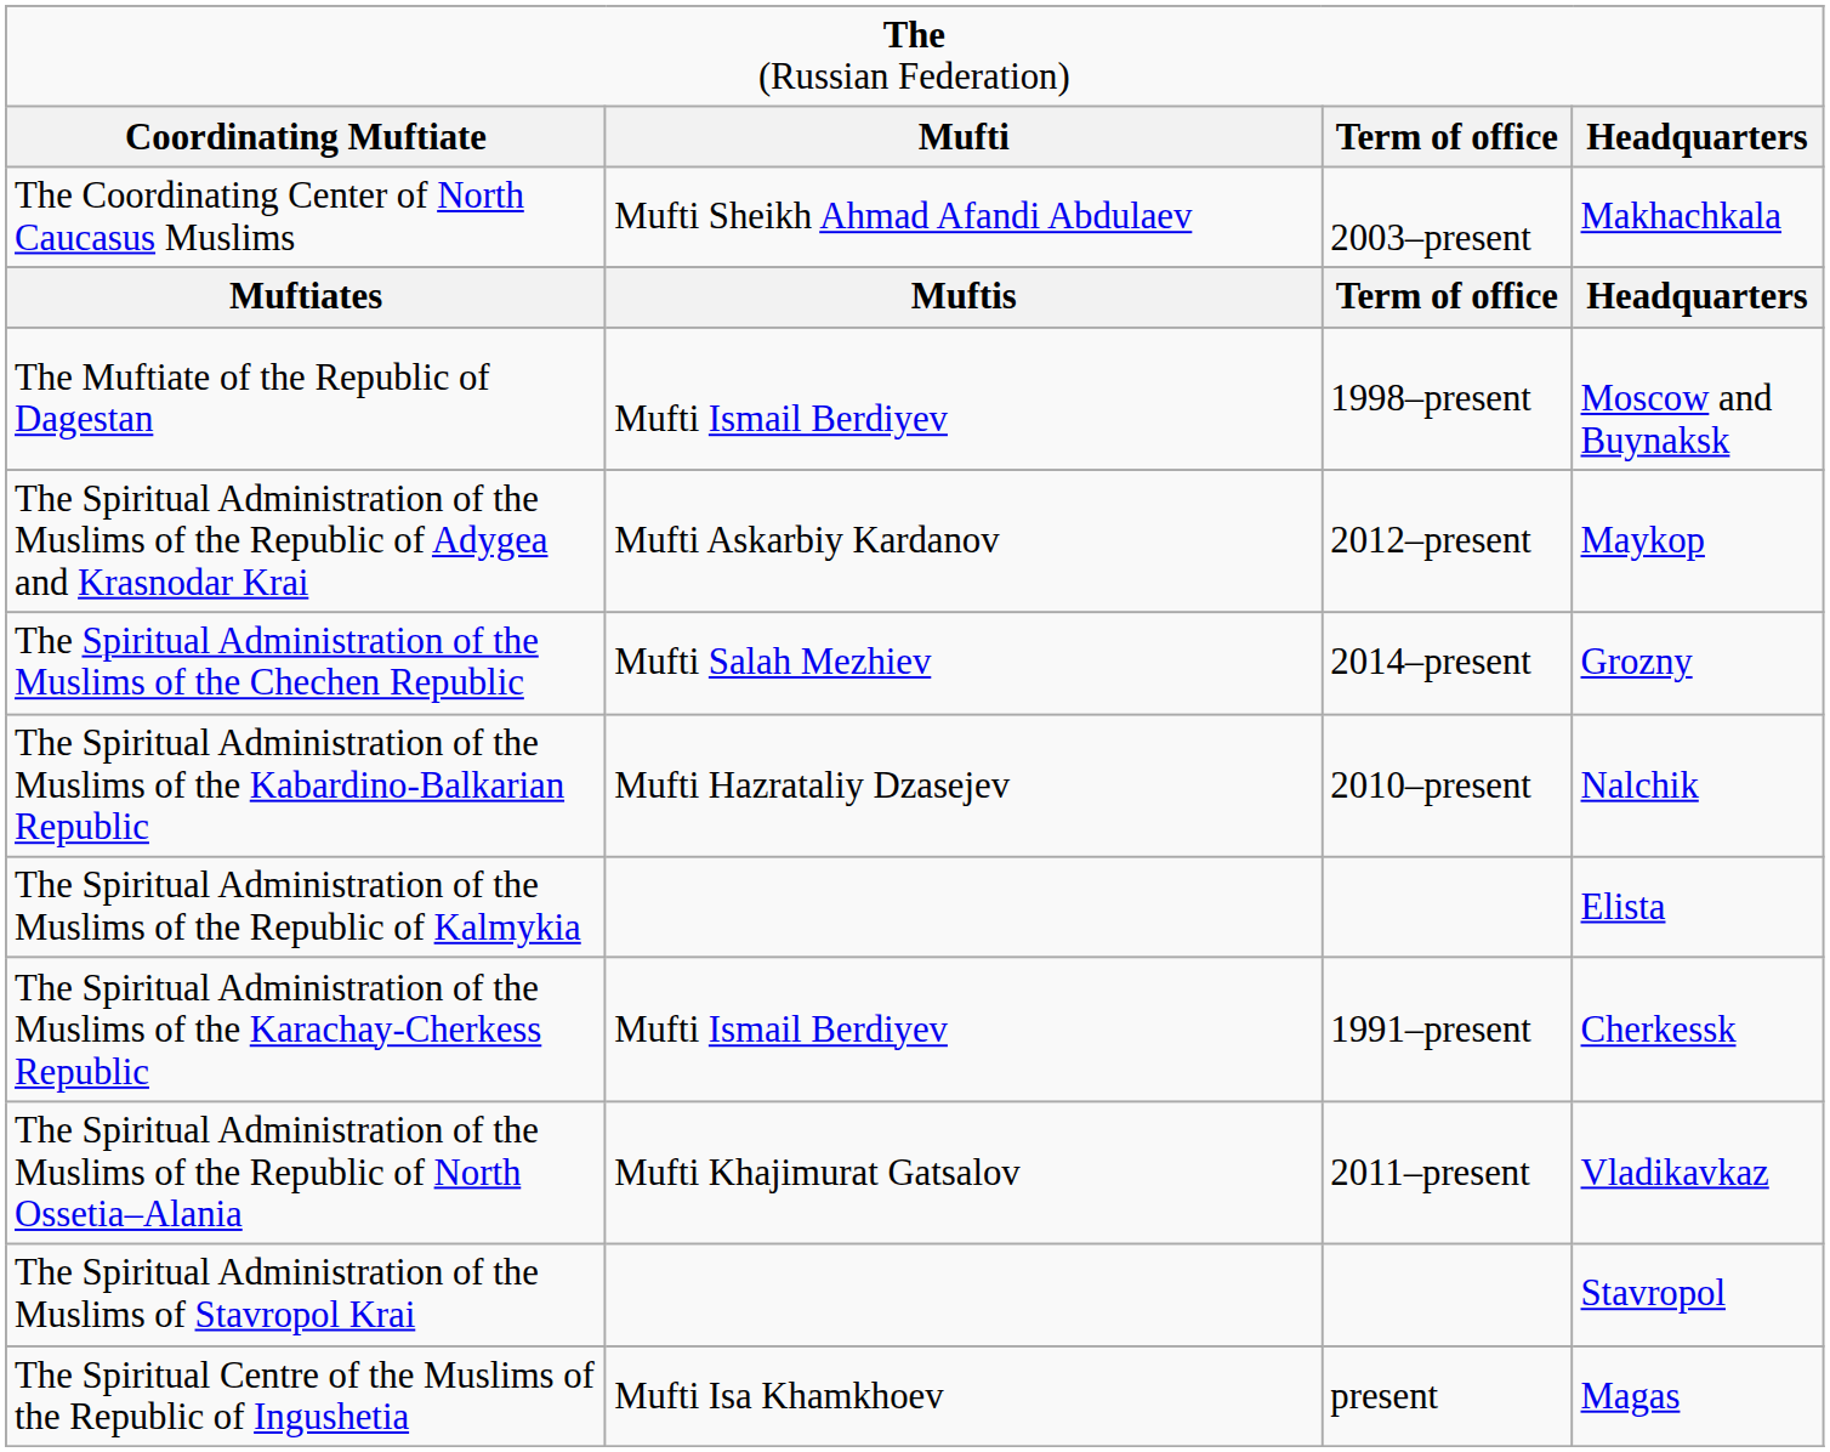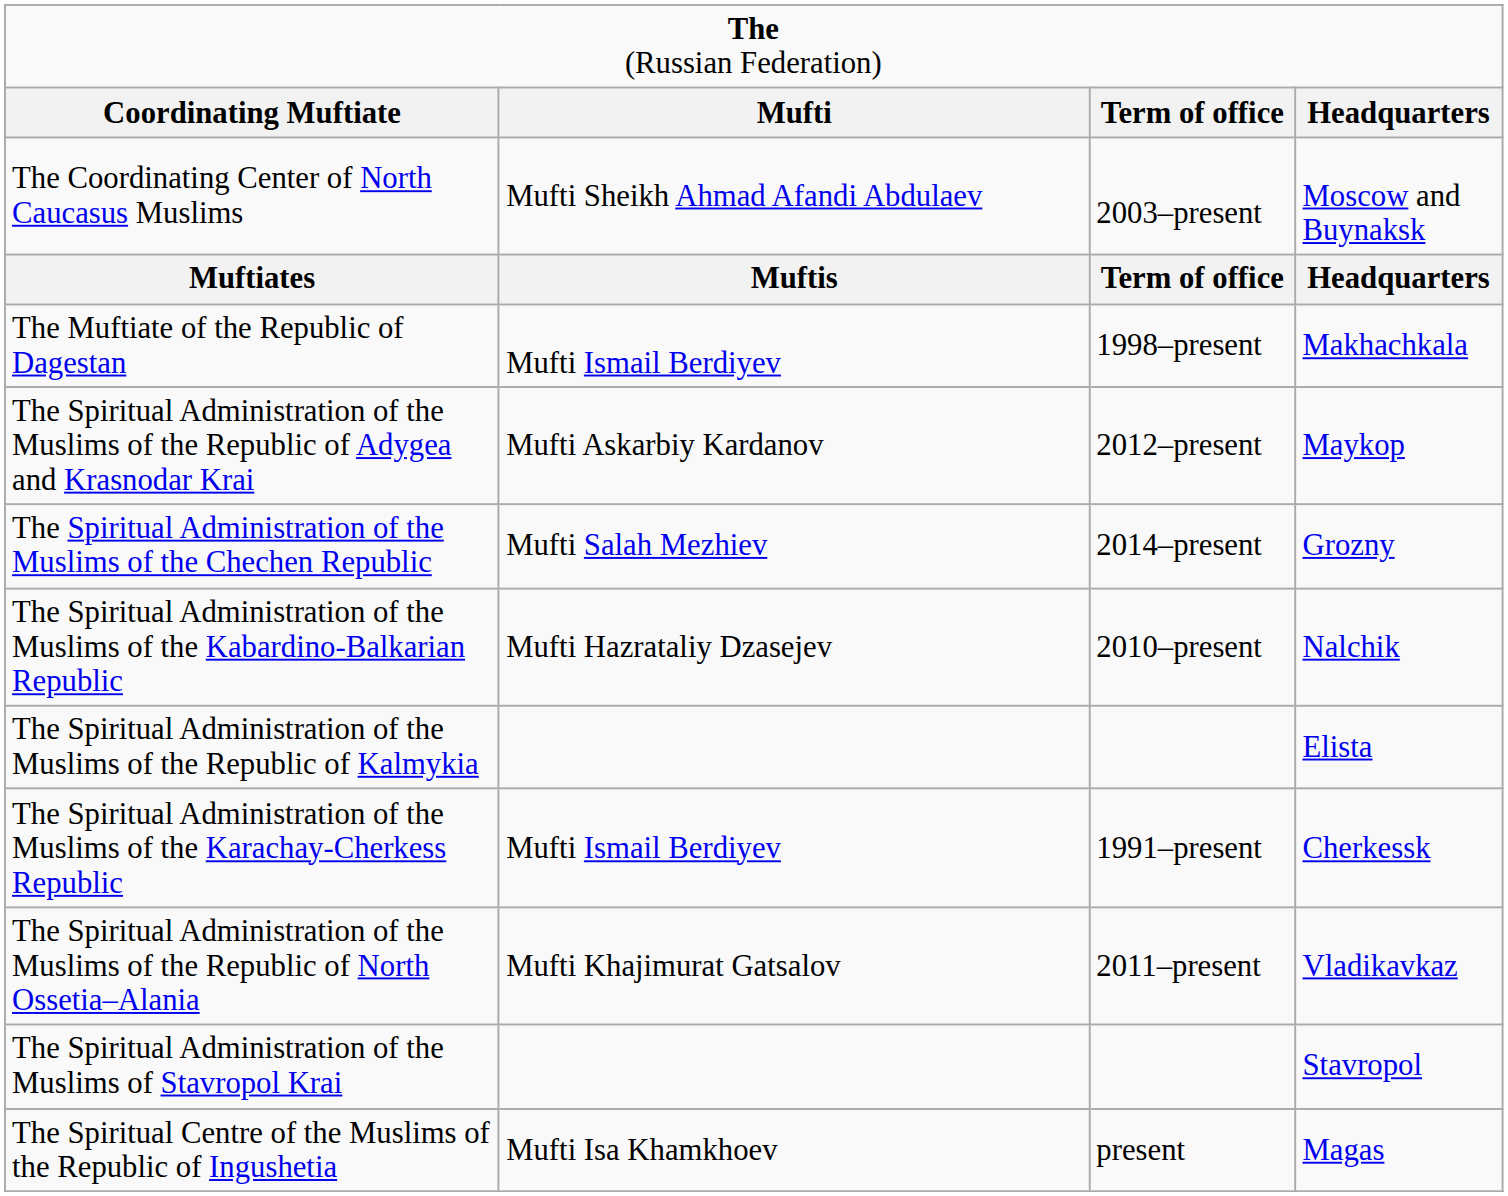 <table class=wikitable>
 <tr>
 <td colspan=4 align=center><strong>The </strong><br>(Russian Federation)</td>
 </tr>
 <tr>
 <th scope="row" width="250">Coordinating Muftiate</th>
 <th scope="row" width="300">Mufti</th>
 <th scope="row" width="100">Term of office</th>
 <th scope="row" width="100">Headquarters</th>
 </tr>
 <tr>
 <td>The Coordinating Center of <a href='#'>North Caucasus</a> Muslims</td>
 <td>Mufti Sheikh <a href='#'>Ahmad Afandi Abdulaev</a></td>
 <td><br>2003–present</td>
-<td><a href='#'>Makhachkala</a></td>
+<td><br><a href='#'>Moscow</a> and <a href='#'>Buynaksk</a></td>
 </tr>
 <tr>
 <th scope="row" width="250">Muftiates</th>
 <th scope="row" width="300">Muftis</th>
 <th scope="row" width="100">Term of office</th>
 <th scope="row" width="100">Headquarters</th>
 </tr>
 <tr>
 <td>The Muftiate of the Republic of <a href='#'>Dagestan</a></td>
 <td><br>Mufti <a href='#'>Ismail Berdiyev</a></td>
 <td>1998–present</td>
-<td><br><a href='#'>Moscow</a> and <a href='#'>Buynaksk</a></td>
+<td><a href='#'>Makhachkala</a></td>
 </tr>
 <tr>
 <td>The Spiritual Administration of the Muslims of the Republic of <a href='#'>Adygea</a> and <a href='#'>Krasnodar Krai</a></td>
 <td>Mufti Askarbiy Kardanov</td>
 <td>2012–present</td>
 <td><a href='#'>Maykop</a></td>
 </tr>
 <tr>
 <td>The <a href='#'>Spiritual Administration of the Muslims of the Chechen Republic</a></td>
 <td>Mufti <a href='#'>Salah Mezhiev</a></td>
 <td>2014–present</td>
 <td><a href='#'>Grozny</a></td>
 </tr>
 <tr>
 <td>The Spiritual Administration of the Muslims of the <a href='#'>Kabardino-Balkarian Republic</a></td>
 <td>Mufti Hazrataliy Dzasejev</td>
 <td>2010–present</td>
 <td><a href='#'>Nalchik</a></td>
 </tr>
 <tr>
 <td>The Spiritual Administration of the Muslims of the Republic of <a href='#'>Kalmykia</a></td>
 <td></td>
 <td></td>
 <td><a href='#'>Elista</a></td>
 </tr>
 <tr>
 <td>The Spiritual Administration of the Muslims of the <a href='#'>Karachay-Cherkess Republic</a></td>
 <td>Mufti <a href='#'>Ismail Berdiyev</a></td>
 <td>1991–present</td>
 <td><a href='#'>Cherkessk</a></td>
 </tr>
 <tr>
 <td>The Spiritual Administration of the Muslims of the Republic of <a href='#'>North Ossetia–Alania</a></td>
 <td>Mufti Khajimurat Gatsalov</td>
 <td>2011–present</td>
 <td><a href='#'>Vladikavkaz</a></td>
 </tr>
 <tr>
 <td>The Spiritual Administration of the Muslims of <a href='#'>Stavropol Krai</a></td>
 <td></td>
 <td></td>
 <td><a href='#'>Stavropol</a></td>
 </tr>
 <tr>
 <td>The Spiritual Centre of the Muslims of the Republic of <a href='#'>Ingushetia</a></td>
 <td>Mufti Isa Khamkhoev</td>
 <td>present</td>
 <td><a href='#'>Magas</a></td>
 </tr>
 <tr>
 </tr>
 </table>
